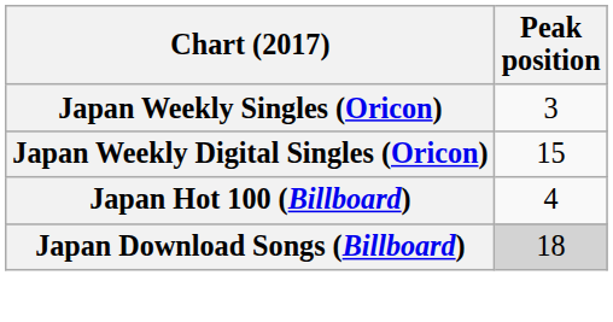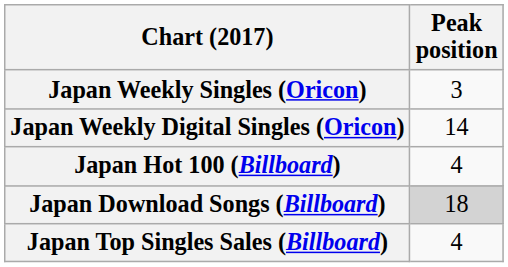 <table class="wikitable sortable plainrowheaders" style="text-align:center;">
 <tr>
 <th scope="col">Chart (2017)</th>
 <th scope="col">Peak<br>position</th>
 </tr>
 <tr>
 <th scope="row">Japan Weekly Singles (<a href='#'>Oricon</a>)</th>
 <td style="text-align:center;">3</td>
 </tr>
 <tr>
 <th scope="row">Japan Weekly Digital Singles (<a href='#'>Oricon</a>)</th>
-<td style="text-align:center;">15</td>
+<td style="text-align:center;">14</td>
 </tr>
 <tr>
 <th scope="row">Japan Hot 100 (<em><a href='#'>Billboard</a></em>)</th>
 <td style="text-align:center;">4</td>
 </tr>
 <tr>
 <th scope="row">Japan Download Songs (<em><a href='#'>Billboard</a></em>)</th>
 <td style="background: lightgrey; text-align:center;">18</td>
 </tr>
+<tr>
+<th scope="row">Japan Top Singles Sales (<em><a href='#'>Billboard</a></em>)</th>
+<td style="text-align:center;">4</td>
+</tr>
 </table>
